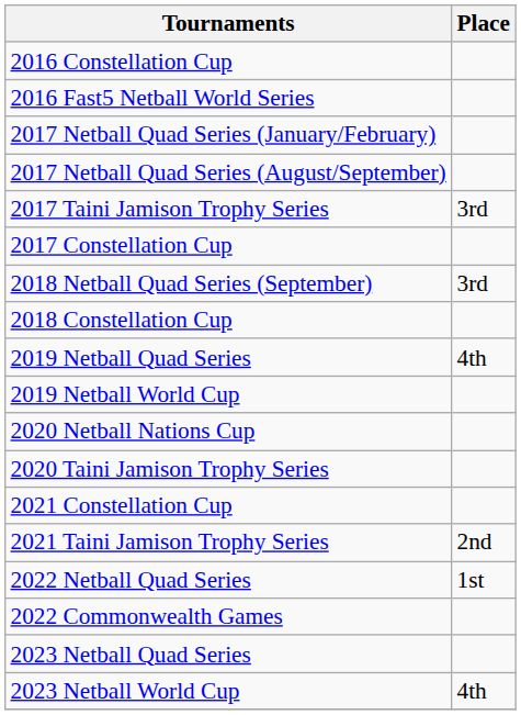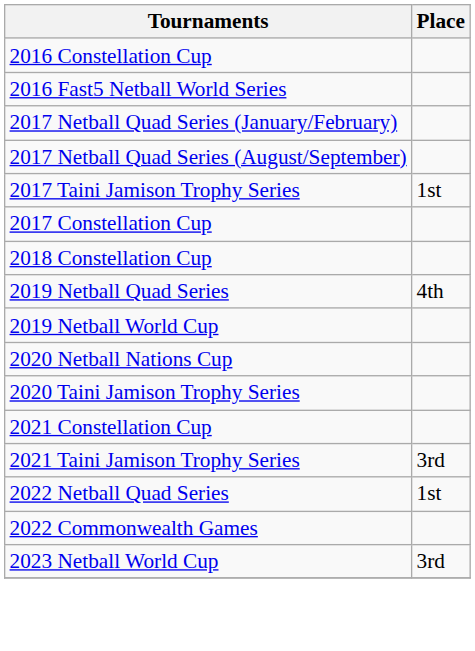 <table class="wikitable collapsible">
 <tr>
 <th>Tournaments</th>
 <th>Place</th>
 </tr>
 <tr>
 <td><a href='#'>2016 Constellation Cup</a></td>
 <td></td>
 </tr>
 <tr>
 <td><a href='#'>2016 Fast5 Netball World Series</a></td>
 <td></td>
 </tr>
 <tr>
 <td><a href='#'>2017 Netball Quad Series (January/February)</a></td>
 <td></td>
 </tr>
 <tr>
 <td><a href='#'>2017 Netball Quad Series (August/September)</a></td>
 <td></td>
 </tr>
 <tr>
 <td><a href='#'>2017 Taini Jamison Trophy Series</a></td>
-<td>3rd</td>
+<td>1st</td>
 </tr>
 <tr>
 <td><a href='#'>2017 Constellation Cup</a></td>
 <td></td>
-</tr>
-<tr>
-<td><a href='#'>2018 Netball Quad Series (September)</a></td>
-<td>3rd</td>
 </tr>
 <tr>
 <td><a href='#'>2018 Constellation Cup</a></td>
 <td></td>
 </tr>
 <tr>
 <td><a href='#'>2019 Netball Quad Series</a></td>
 <td>4th</td>
 </tr>
 <tr>
 <td><a href='#'>2019 Netball World Cup</a></td>
 <td></td>
 </tr>
 <tr>
 <td><a href='#'>2020 Netball Nations Cup</a></td>
 <td></td>
 </tr>
 <tr>
 <td><a href='#'>2020 Taini Jamison Trophy Series</a></td>
 <td></td>
 </tr>
 <tr>
 <td><a href='#'>2021 Constellation Cup</a></td>
 <td></td>
 </tr>
 <tr>
 <td><a href='#'>2021 Taini Jamison Trophy Series</a></td>
-<td>2nd</td>
+<td>3rd</td>
 </tr>
 <tr>
 <td><a href='#'>2022 Netball Quad Series</a></td>
 <td>1st</td>
 </tr>
 <tr>
 <td><a href='#'>2022 Commonwealth Games</a></td>
 <td></td>
 </tr>
 <tr>
-<td><a href='#'>2023 Netball Quad Series</a></td>
-<td></td>
-</tr>
-<tr>
 <td><a href='#'>2023 Netball World Cup</a></td>
-<td>4th</td>
+<td>3rd</td>
 </tr>
 <tr>
 </tr>
 </table>
